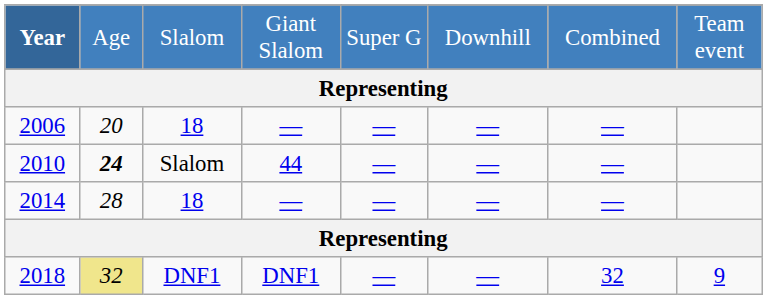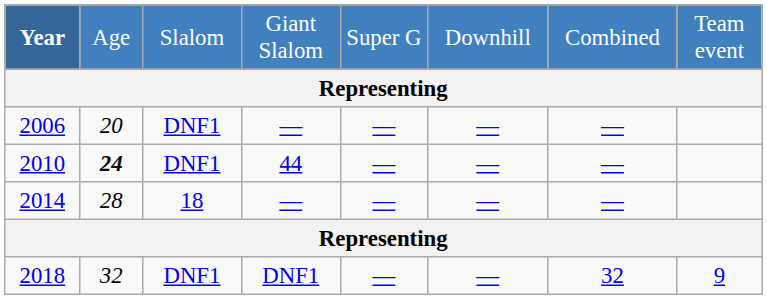 <table class="wikitable" style="font-size:95%; text-align:center; border:grey solid 1px; border-collapse:collapse;" width="40%">
 <tr style="background-color:#369; color:white;">
 <td rowspan="2" colspan="1" width="4%"><strong>Year</strong></td>
 </tr>
 <tr style="background-color:#4180be; color:white;">
 <td width="3%">Age</td>
 <td width="5%">Slalom</td>
 <td width="5%">Giant<br>Slalom</td>
 <td width="5%">Super G</td>
 <td width="5%">Downhill</td>
 <td width="5%">Combined</td>
 <td width="5%">Team event</td>
 </tr>
 <tr style="background-color:#8CB2D8; color:white;">
 </tr>
 <tr>
 <th colspan=8>Representing </th>
 </tr>
 <tr>
 <td><a href='#'>2006</a></td>
 <td><em>20</em></td>
-<td><a href='#'>18</a></td>
+<td><a href='#'>DNF1</a></td>
 <td><a href='#'>—</a></td>
 <td><a href='#'>—</a></td>
 <td><a href='#'>—</a></td>
 <td><a href='#'>—</a></td>
 <td></td>
 </tr>
 <tr>
 <td><a href='#'>2010</a></td>
 <td><strong><em>24</em></strong></td>
-<td width="5%">Slalom</td>
+<td><a href='#'>DNF1</a></td>
 <td><a href='#'>44</a></td>
 <td><a href='#'>—</a></td>
 <td><a href='#'>—</a></td>
 <td><a href='#'>—</a></td>
 <td></td>
 </tr>
 <tr>
 <td><a href='#'>2014</a></td>
 <td><em>28</em></td>
 <td><a href='#'>18</a></td>
 <td><a href='#'>—</a></td>
 <td><a href='#'>—</a></td>
 <td><a href='#'>—</a></td>
 <td><a href='#'>—</a></td>
 <td></td>
 </tr>
 <tr>
 <th colspan=8>Representing </th>
 </tr>
 <tr>
 <td><a href='#'>2018</a></td>
-<td style="background: khaki;"><em>32</em></td>
+<td><em>32</em></td>
 <td><a href='#'>DNF1</a></td>
 <td><a href='#'>DNF1</a></td>
 <td><a href='#'>—</a></td>
 <td><a href='#'>—</a></td>
 <td><a href='#'>32</a></td>
 <td><a href='#'>9</a></td>
 </tr>
 </table>
